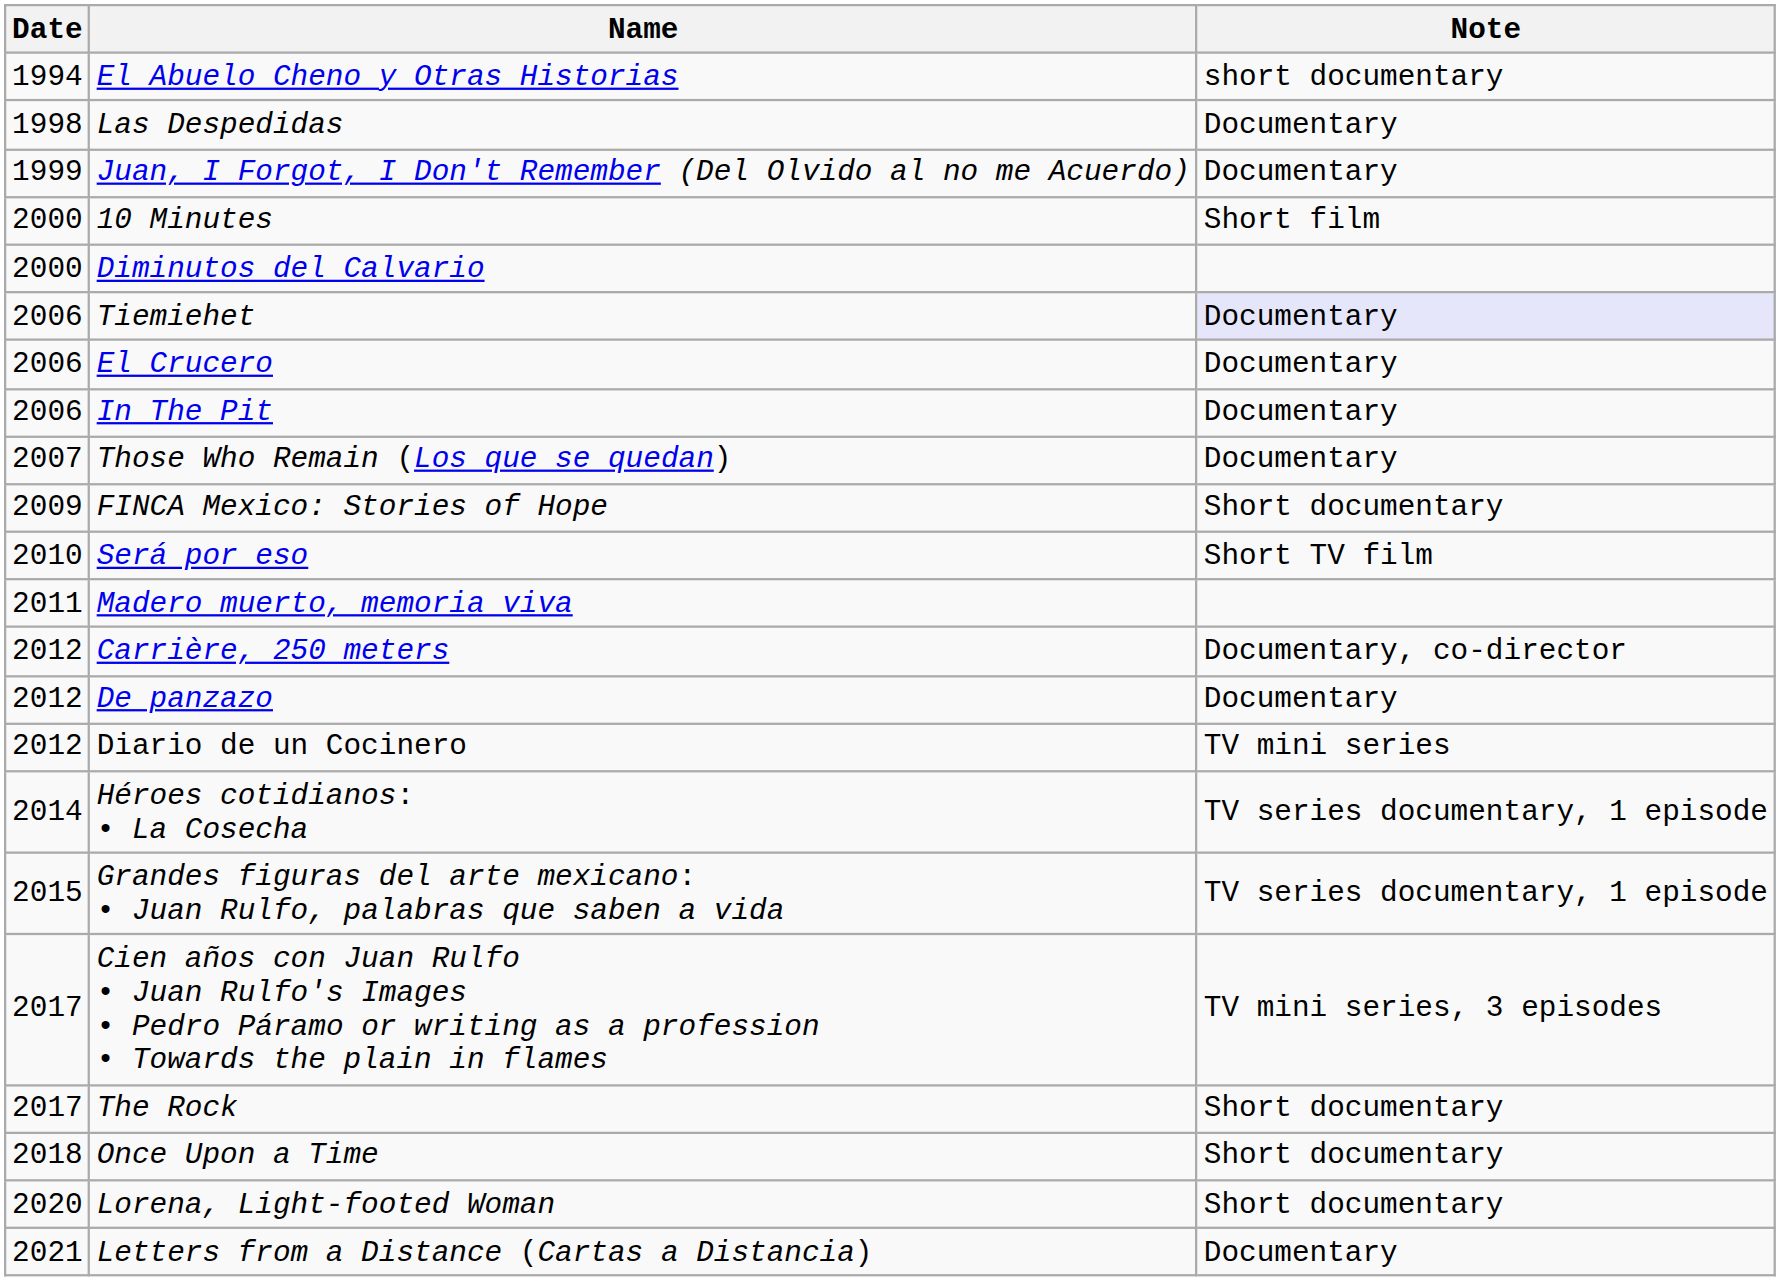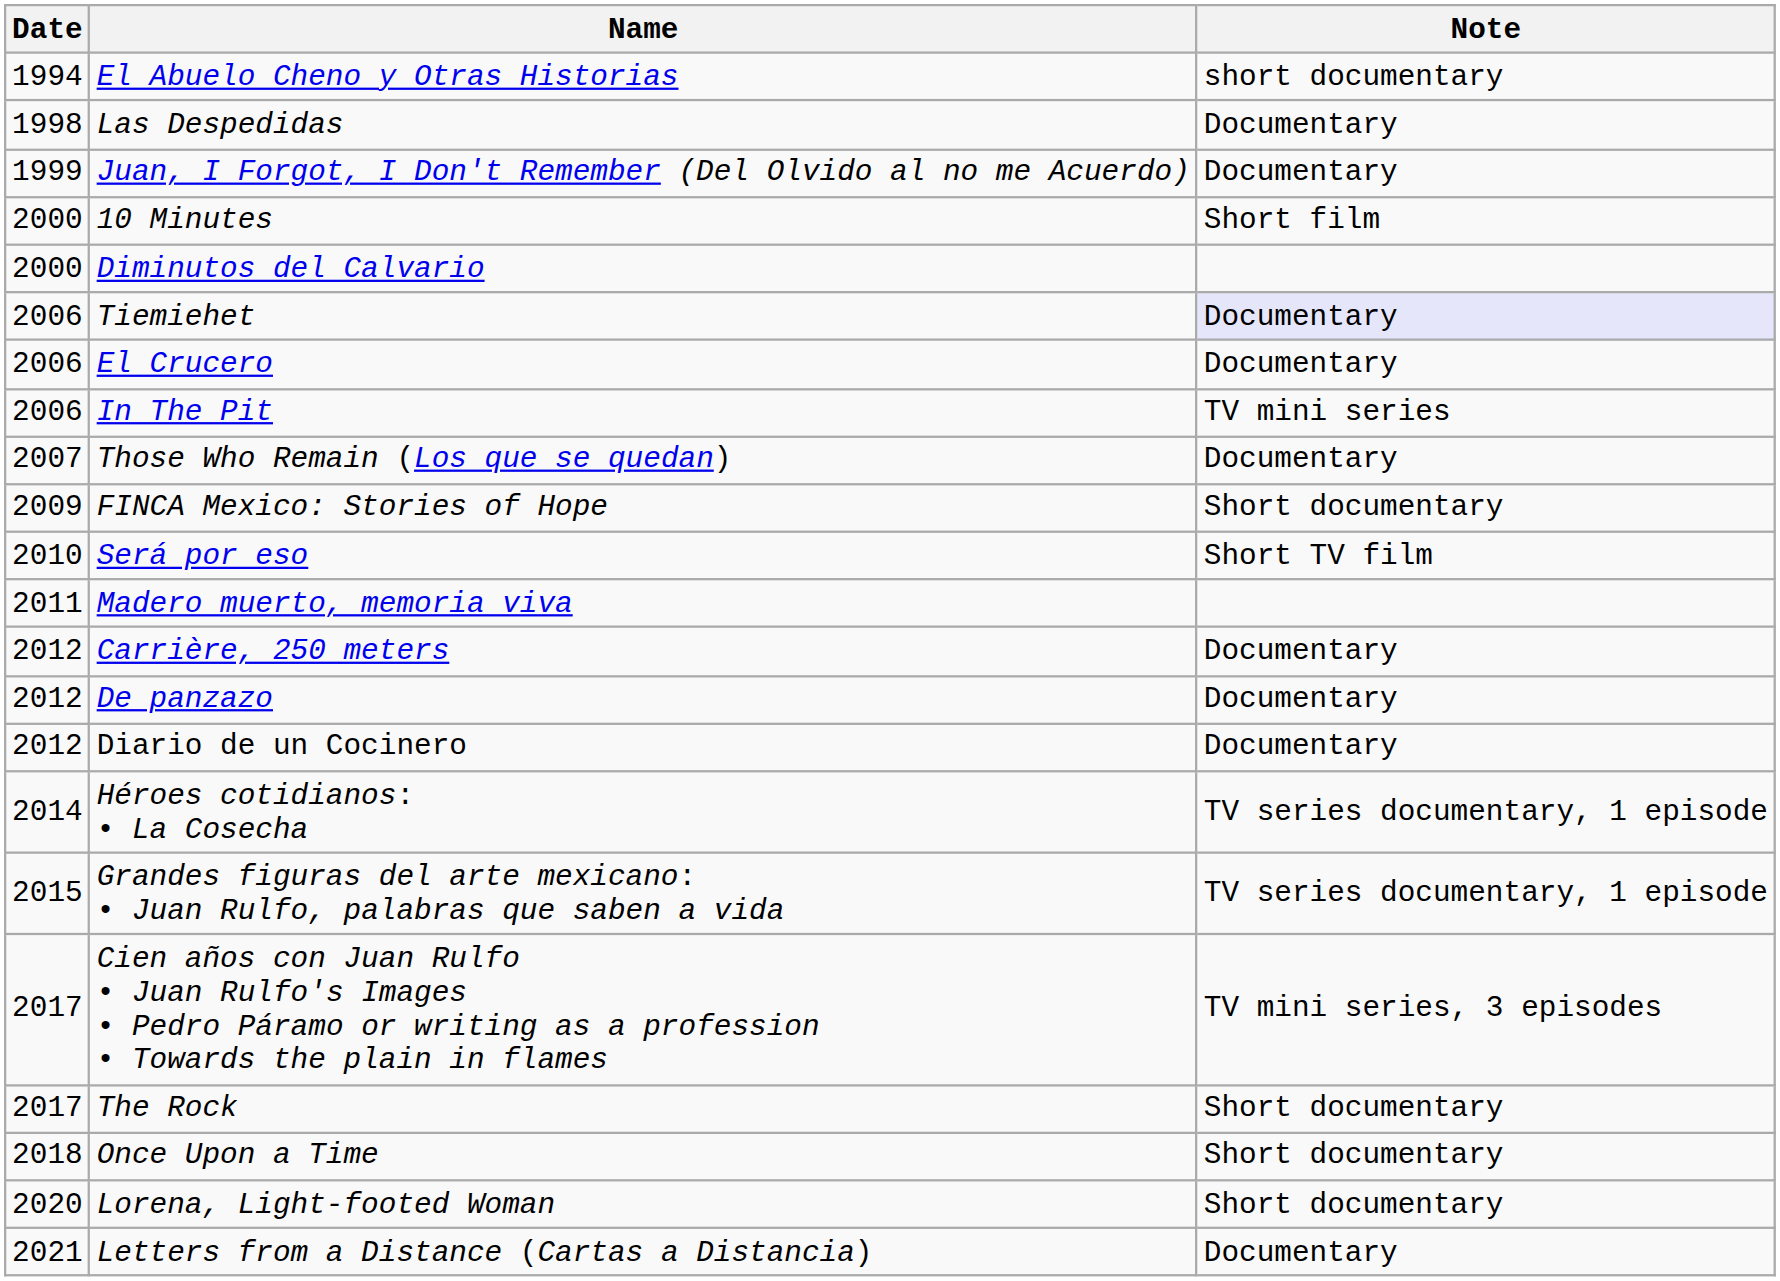 <table class="wikitable">
 <tr>
 <th>Date</th>
 <th>Name</th>
 <th>Note</th>
 </tr>
 <tr>
 <td>1994</td>
 <td><em><a href='#'>El Abuelo Cheno y Otras Historias</a></em></td>
 <td>short documentary</td>
 </tr>
 <tr>
 <td>1998</td>
 <td><em>Las Despedidas</em></td>
 <td>Documentary</td>
 </tr>
 <tr>
 <td>1999</td>
 <td><em><a href='#'>Juan, I Forgot, I Don't Remember</a> (Del Olvido al no me Acuerdo)</em></td>
 <td>Documentary</td>
 </tr>
 <tr>
 <td>2000</td>
 <td><em>10 Minutes</em></td>
 <td>Short film</td>
 </tr>
 <tr>
 <td>2000</td>
 <td><em><a href='#'>Diminutos del Calvario</a></em></td>
 <td></td>
 </tr>
 <tr>
 <td>2006</td>
 <td><em>Tiemiehet</em></td>
 <td style="background: lavender;">Documentary</td>
 </tr>
 <tr>
 <td>2006</td>
 <td><em><a href='#'>El Crucero</a></em></td>
 <td>Documentary</td>
 </tr>
 <tr>
 <td>2006</td>
 <td><em><a href='#'>In The Pit</a></em></td>
-<td>Documentary</td>
+<td>TV mini series</td>
 </tr>
 <tr>
 <td>2007</td>
 <td><em>Those Who Remain</em> (<em><a href='#'>Los que se quedan</a></em>)</td>
 <td>Documentary</td>
 </tr>
 <tr>
 <td>2009</td>
 <td><em>FINCA Mexico: Stories of Hope</em></td>
 <td>Short documentary</td>
 </tr>
 <tr>
 <td>2010</td>
 <td><em><a href='#'>Será por eso</a></em></td>
 <td>Short TV film</td>
 </tr>
 <tr>
 <td>2011</td>
 <td><em><a href='#'>Madero muerto, memoria viva</a></em></td>
 <td></td>
 </tr>
 <tr>
 <td>2012</td>
 <td><em><a href='#'>Carrière, 250 meters</a></em></td>
-<td>Documentary, co-director</td>
+<td>Documentary</td>
 </tr>
 <tr>
 <td>2012</td>
 <td><em><a href='#'>De panzazo</a></em></td>
 <td>Documentary</td>
 </tr>
 <tr>
 <td>2012</td>
 <td>Diario de un Cocinero</td>
-<td>TV mini series</td>
+<td>Documentary</td>
 </tr>
 <tr>
 <td>2014</td>
 <td><em>Héroes cotidianos</em>:<br>• <em>La Cosecha</em></td>
 <td>TV series documentary, 1 episode</td>
 </tr>
 <tr>
 <td>2015</td>
 <td><em>Grandes figuras del arte mexicano</em>:<br>• <em>Juan Rulfo, palabras que saben a vida</em></td>
 <td>TV series documentary, 1 episode</td>
 </tr>
 <tr>
 <td>2017</td>
 <td><em>Cien años con Juan Rulfo</em><br>• <em>Juan Rulfo's Images</em><br>• <em>Pedro Páramo or writing as a profession</em><br>• <em>Towards the plain in flames</em></td>
 <td>TV mini series, 3 episodes</td>
 </tr>
 <tr>
 <td>2017</td>
 <td><em>The Rock</em></td>
 <td>Short documentary</td>
 </tr>
 <tr>
 <td>2018</td>
 <td><em>Once Upon a Time</em></td>
 <td>Short documentary</td>
 </tr>
 <tr>
 <td>2020</td>
 <td><em>Lorena, Light-footed Woman</em></td>
 <td>Short documentary</td>
 </tr>
 <tr>
 <td>2021</td>
 <td><em>Letters from a Distance</em> (<em>Cartas a Distancia</em>)</td>
 <td>Documentary</td>
 </tr>
 </table>
